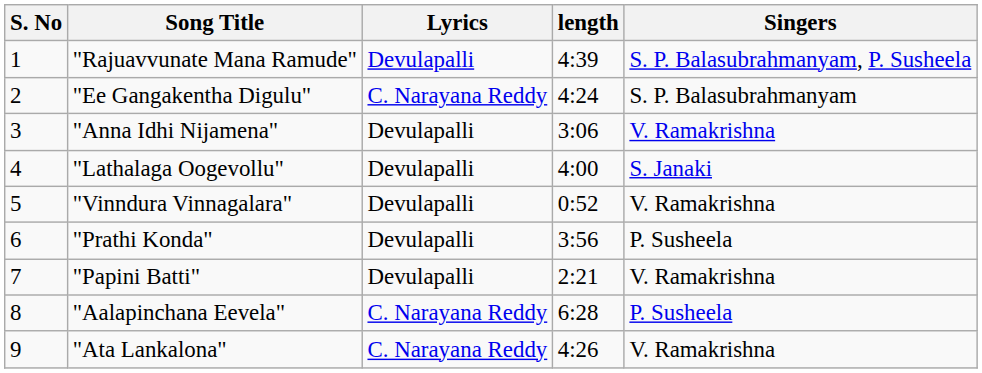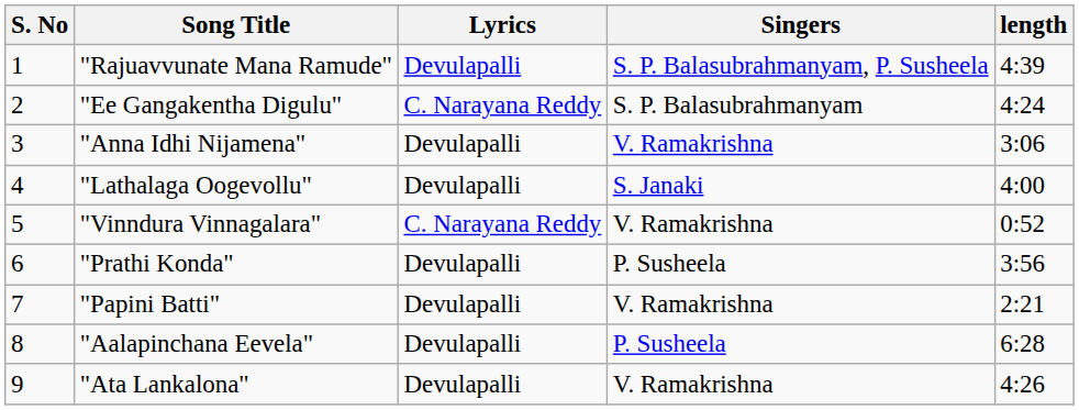 <table class="wikitable">
 <tr>
 <th>S. No</th>
 <th>Song Title</th>
 <th>Lyrics</th>
+<th>Singers</th>
 <th>length</th>
-<th>Singers</th>
 </tr>
 <tr>
 <td>1</td>
 <td>"Rajuavvunate Mana Ramude"</td>
 <td><a href='#'>Devulapalli</a></td>
+<td><a href='#'>S. P. Balasubrahmanyam</a>, <a href='#'>P. Susheela</a></td>
 <td>4:39</td>
-<td><a href='#'>S. P. Balasubrahmanyam</a>, <a href='#'>P. Susheela</a></td>
 </tr>
 <tr>
 <td>2</td>
 <td>"Ee Gangakentha Digulu"</td>
 <td><a href='#'>C. Narayana Reddy</a></td>
+<td>S. P. Balasubrahmanyam</td>
 <td>4:24</td>
-<td>S. P. Balasubrahmanyam</td>
 </tr>
 <tr>
 <td>3</td>
 <td>"Anna Idhi Nijamena"</td>
 <td>Devulapalli</td>
+<td><a href='#'>V. Ramakrishna</a></td>
 <td>3:06</td>
-<td><a href='#'>V. Ramakrishna</a></td>
 </tr>
 <tr>
 <td>4</td>
 <td>"Lathalaga Oogevollu"</td>
 <td>Devulapalli</td>
+<td><a href='#'>S. Janaki</a></td>
 <td>4:00</td>
-<td><a href='#'>S. Janaki</a></td>
 </tr>
 <tr>
 <td>5</td>
 <td>"Vinndura Vinnagalara"</td>
-<td>Devulapalli</td>
+<td><a href='#'>C. Narayana Reddy</a></td>
+<td>V. Ramakrishna</td>
 <td>0:52</td>
-<td>V. Ramakrishna</td>
 </tr>
 <tr>
 <td>6</td>
 <td>"Prathi Konda"</td>
 <td>Devulapalli</td>
+<td>P. Susheela</td>
 <td>3:56</td>
-<td>P. Susheela</td>
 </tr>
 <tr>
 <td>7</td>
 <td>"Papini Batti"</td>
 <td>Devulapalli</td>
+<td>V. Ramakrishna</td>
 <td>2:21</td>
-<td>V. Ramakrishna</td>
 </tr>
 <tr>
 <td>8</td>
 <td>"Aalapinchana Eevela"</td>
-<td><a href='#'>C. Narayana Reddy</a></td>
+<td>Devulapalli</td>
+<td><a href='#'>P. Susheela</a></td>
 <td>6:28</td>
-<td><a href='#'>P. Susheela</a></td>
 </tr>
 <tr>
 <td>9</td>
 <td>"Ata Lankalona"</td>
-<td><a href='#'>C. Narayana Reddy</a></td>
+<td>Devulapalli</td>
+<td>V. Ramakrishna</td>
 <td>4:26</td>
-<td>V. Ramakrishna</td>
 </tr>
 </table>
